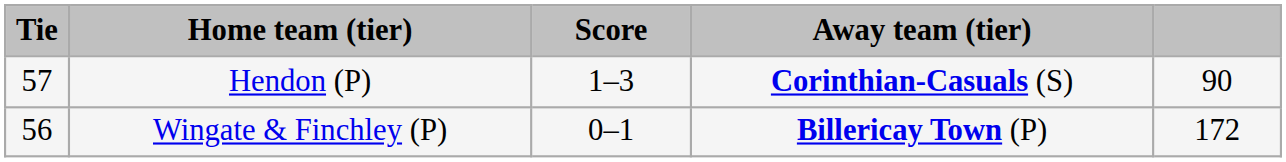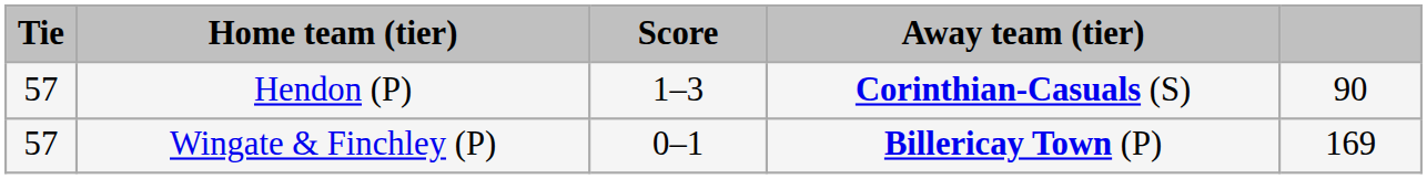 <table class="wikitable" style="width: 600px; background:WhiteSmoke; text-align:center; font-size:90%">
 <tr>
 <td scope="col" style="width:  5.00%; background:silver;"><strong>Tie</strong></td>
 <td scope="col" style="width: 36.25%; background:silver;"><strong>Home team (tier)</strong></td>
 <td scope="col" style="width: 12.50%; background:silver;"><strong>Score</strong></td>
 <td scope="col" style="width: 36.25%; background:silver;"><strong>Away team (tier)</strong></td>
 <td scope="col" style="width: 10.00%; background:silver;"><strong></strong></td>
 </tr>
 <tr>
 <td>57</td>
 <td><a href='#'>Hendon</a> (P)</td>
 <td>1–3</td>
 <td><strong><a href='#'>Corinthian-Casuals</a></strong> (S)</td>
 <td>90</td>
 </tr>
 <tr>
-<td>56</td>
+<td>57</td>
 <td><a href='#'>Wingate & Finchley</a> (P)</td>
 <td>0–1</td>
 <td><strong><a href='#'>Billericay Town</a></strong> (P)</td>
-<td>172</td>
+<td>169</td>
 </tr>
 </table>
